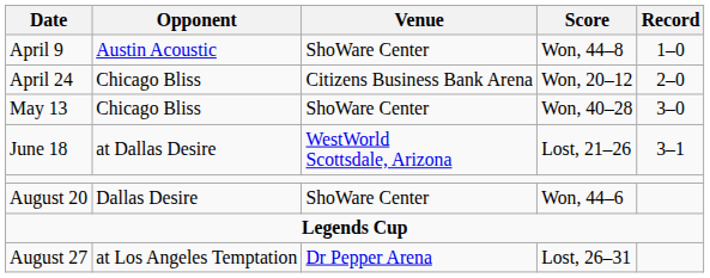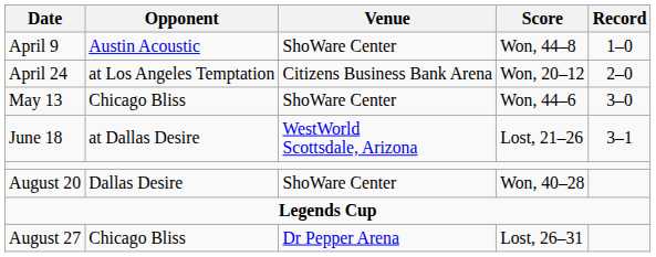 <table class="wikitable">
 <tr>
 <th>Date</th>
 <th>Opponent</th>
 <th>Venue</th>
 <th>Score</th>
 <th>Record</th>
 </tr>
 <tr>
 <td>April 9</td>
 <td><a href='#'>Austin Acoustic</a></td>
 <td>ShoWare Center</td>
 <td>Won, 44–8</td>
 <td align=center>1–0</td>
 </tr>
 <tr>
 <td>April 24</td>
-<td>Chicago Bliss</td>
+<td>at Los Angeles Temptation</td>
 <td>Citizens Business Bank Arena</td>
 <td>Won, 20–12</td>
 <td align=center>2–0</td>
 </tr>
 <tr>
 <td>May 13</td>
 <td>Chicago Bliss</td>
 <td>ShoWare Center</td>
-<td>Won, 40–28</td>
+<td>Won, 44–6</td>
 <td align=center>3–0</td>
 </tr>
 <tr>
 <td>June 18</td>
 <td>at Dallas Desire</td>
 <td><a href='#'>WestWorld</a><br><a href='#'>Scottsdale, Arizona</a></td>
 <td>Lost, 21–26</td>
 <td align=center>3–1</td>
 </tr>
 <tr>
 <td colspan=6; style="text-align:center"></td>
 </tr>
 <tr>
 <td>August 20</td>
 <td>Dallas Desire</td>
 <td>ShoWare Center</td>
-<td>Won, 44–6</td>
+<td>Won, 40–28</td>
 <td></td>
 </tr>
 <tr>
 <td colspan=6; style="text-align:center"><strong>Legends Cup</strong></td>
 </tr>
 <tr>
 <td>August 27</td>
-<td>at Los Angeles Temptation</td>
+<td>Chicago Bliss</td>
 <td><a href='#'>Dr Pepper Arena</a></td>
 <td>Lost, 26–31</td>
 <td></td>
 </tr>
 </table>
